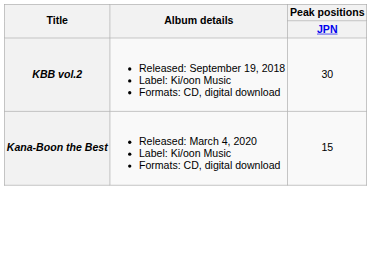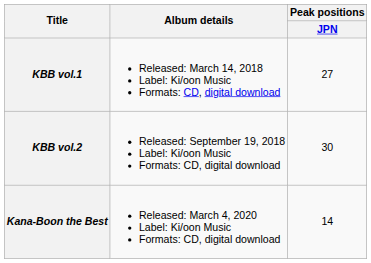 <table class="wikitable plainrowheaders">
 <tr>
 <th scope="col" rowspan="2">Title</th>
 <th scope="col" rowspan="2">Album details</th>
 <th scope="col" colspan="1">Peak positions</th>
 </tr>
 <tr>
 <th scope="col"><a href='#'>JPN</a><br></th>
 </tr>
 <tr>
+<th scope="row"><em>KBB vol.1</em></th>
+<td><br><ul><li>Released: March 14, 2018</li><li>Label: Ki/oon Music</li><li>Formats: <a href='#'>CD</a>, <a href='#'>digital download</a></li></ul></td>
+<td align="center">27</td>
+</tr>
+<tr>
 <th scope="row"><em>KBB vol.2</em></th>
 <td><br><ul><li>Released: September 19, 2018</li><li>Label: Ki/oon Music</li><li>Formats: CD, digital download</li></ul></td>
 <td align="center">30</td>
 </tr>
 <tr>
 <th scope="row"><em>Kana-Boon the Best</em></th>
 <td><br><ul><li>Released: March 4, 2020</li><li>Label: Ki/oon Music</li><li>Formats: CD, digital download</li></ul></td>
-<td align="center">15</td>
+<td align="center">14</td>
 </tr>
 </table>
